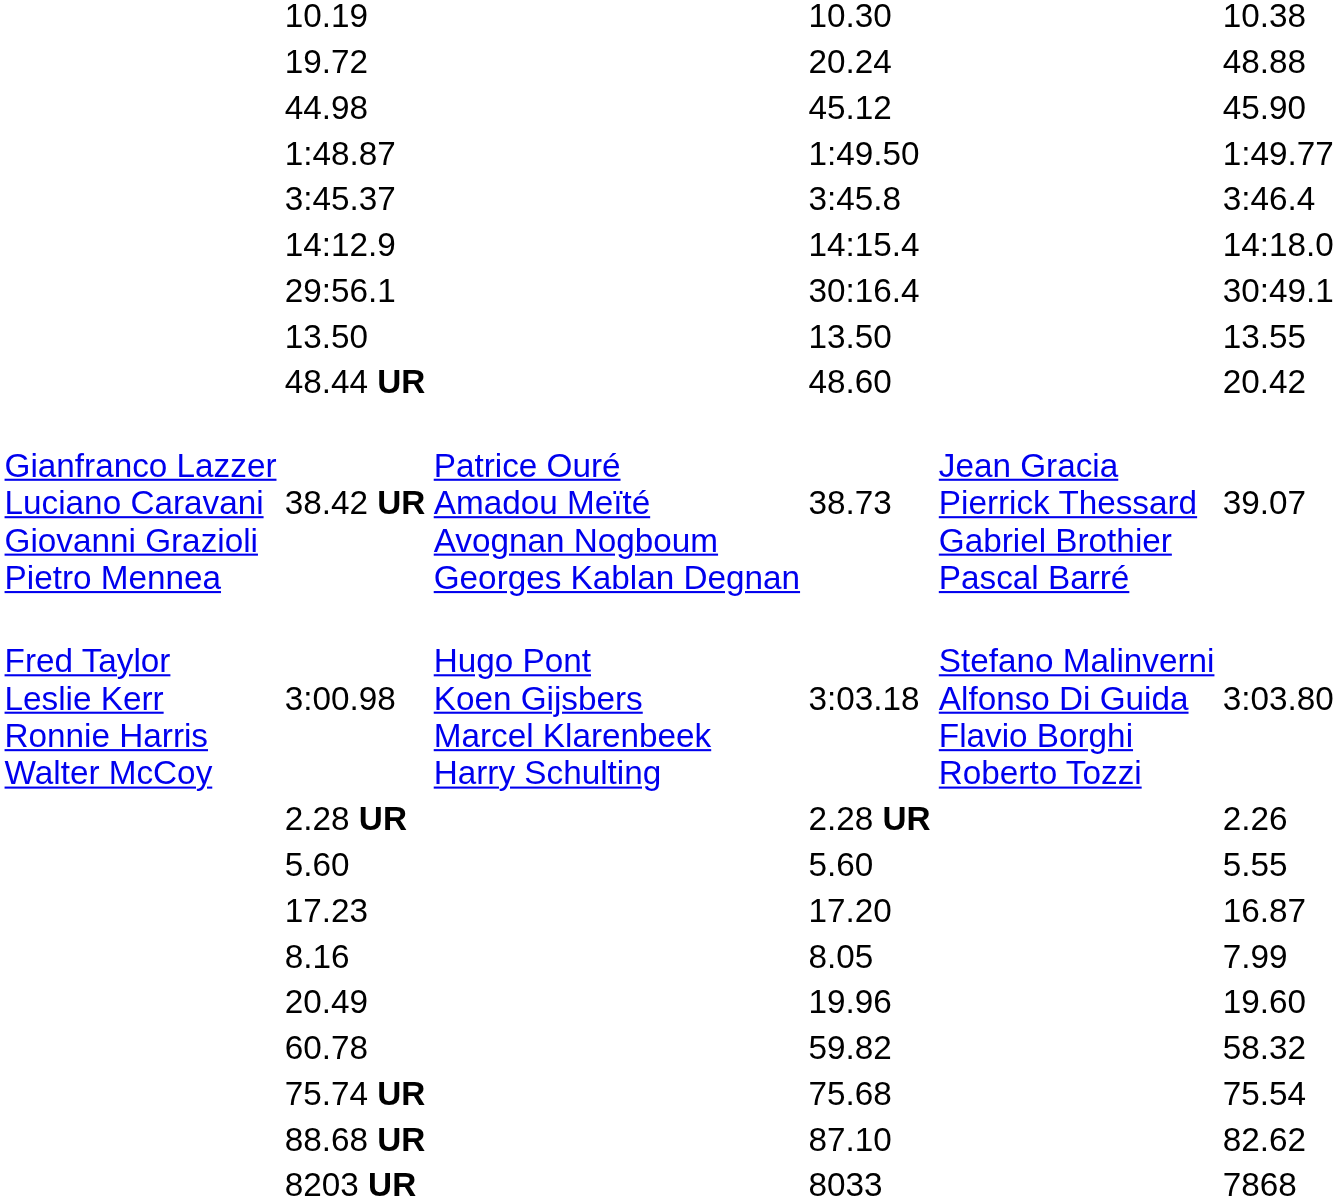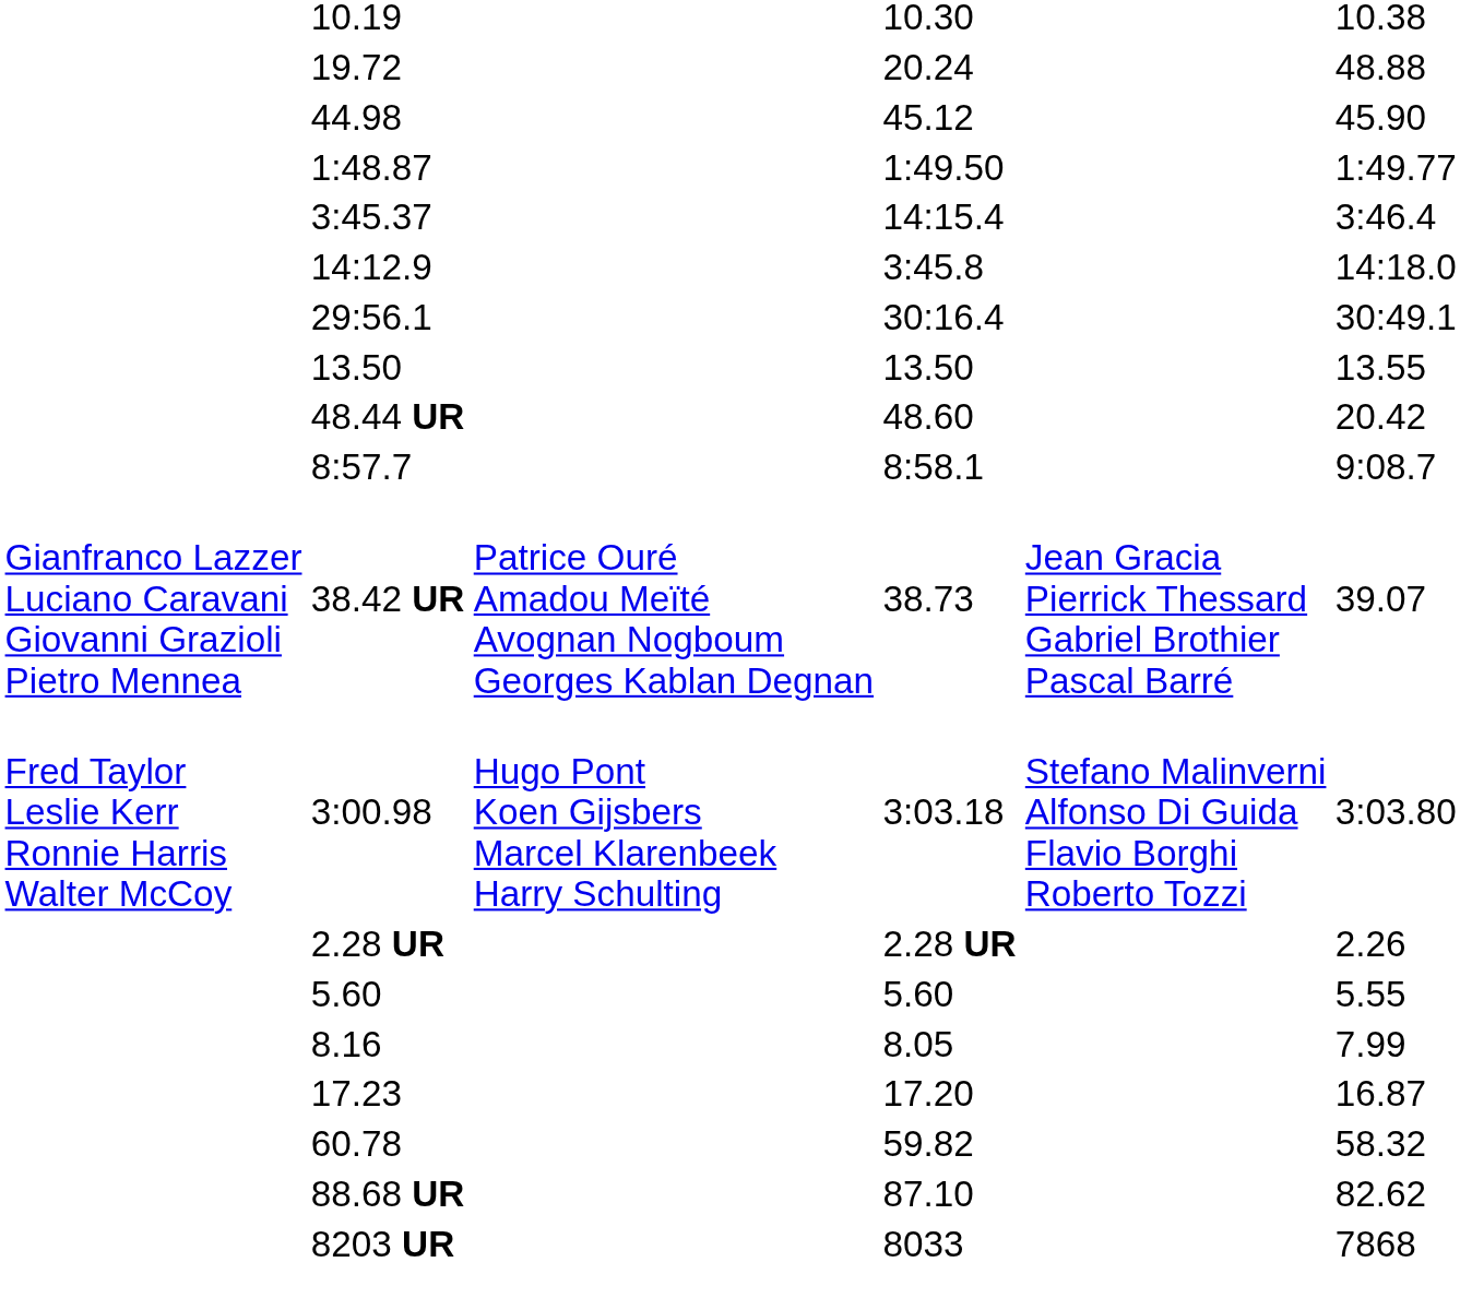 <table>
 <tr>
 <td></td>
 <td></td>
 <td>10.19</td>
 <td></td>
 <td>10.30</td>
 <td></td>
 <td>10.38</td>
 </tr>
 <tr>
 <td></td>
 <td></td>
 <td>19.72 </td>
 <td></td>
 <td>20.24</td>
 <td></td>
 <td>48.88</td>
 </tr>
 <tr>
 <td></td>
 <td></td>
 <td>44.98</td>
 <td></td>
 <td>45.12</td>
 <td></td>
 <td>45.90</td>
 </tr>
 <tr>
 <td></td>
 <td></td>
 <td>1:48.87</td>
 <td></td>
 <td>1:49.50</td>
 <td></td>
 <td>1:49.77</td>
 </tr>
 <tr>
 <td></td>
 <td></td>
 <td>3:45.37</td>
 <td></td>
-<td>3:45.8</td>
+<td>14:15.4</td>
 <td></td>
 <td>3:46.4</td>
 </tr>
 <tr>
 <td></td>
 <td></td>
 <td>14:12.9</td>
 <td></td>
-<td>14:15.4</td>
+<td>3:45.8</td>
 <td></td>
 <td>14:18.0</td>
 </tr>
 <tr>
 <td></td>
 <td></td>
 <td>29:56.1</td>
 <td></td>
 <td>30:16.4</td>
 <td></td>
 <td>30:49.1</td>
 </tr>
 <tr>
 <td></td>
 <td></td>
 <td>13.50</td>
 <td></td>
 <td>13.50</td>
 <td></td>
 <td>13.55</td>
 </tr>
 <tr>
 <td></td>
 <td></td>
 <td>48.44 <strong>UR</strong></td>
 <td></td>
 <td>48.60</td>
 <td></td>
 <td>20.42</td>
+</tr>
+<tr>
+<td></td>
+<td></td>
+<td>8:57.7</td>
+<td></td>
+<td>8:58.1</td>
+<td></td>
+<td>9:08.7</td>
 </tr>
 <tr>
 <td></td>
 <td><br><a href='#'>Gianfranco Lazzer</a><br><a href='#'>Luciano Caravani</a><br><a href='#'>Giovanni Grazioli</a><br><a href='#'>Pietro Mennea</a></td>
 <td>38.42 <strong>UR</strong></td>
 <td><br><a href='#'>Patrice Ouré</a><br><a href='#'>Amadou Meïté</a><br><a href='#'>Avognan Nogboum</a><br><a href='#'>Georges Kablan Degnan</a></td>
 <td>38.73</td>
 <td><br><a href='#'>Jean Gracia</a><br><a href='#'>Pierrick Thessard</a><br><a href='#'>Gabriel Brothier</a><br><a href='#'>Pascal Barré</a></td>
 <td>39.07</td>
 </tr>
 <tr>
 <td></td>
 <td><br><a href='#'>Fred Taylor</a><br><a href='#'>Leslie Kerr</a><br><a href='#'>Ronnie Harris</a><br><a href='#'>Walter McCoy</a></td>
 <td>3:00.98</td>
 <td><br><a href='#'>Hugo Pont</a><br><a href='#'>Koen Gijsbers</a><br><a href='#'>Marcel Klarenbeek</a><br><a href='#'>Harry Schulting</a></td>
 <td>3:03.18</td>
 <td><br><a href='#'>Stefano Malinverni</a><br><a href='#'>Alfonso Di Guida</a><br><a href='#'>Flavio Borghi</a><br><a href='#'>Roberto Tozzi</a></td>
 <td>3:03.80</td>
 </tr>
 <tr>
 <td></td>
 <td></td>
 <td>2.28 <strong>UR</strong></td>
 <td></td>
 <td>2.28 <strong>UR</strong></td>
 <td></td>
 <td>2.26</td>
 </tr>
 <tr>
 <td></td>
 <td></td>
 <td>5.60</td>
 <td></td>
 <td>5.60</td>
 <td></td>
 <td>5.55</td>
 </tr>
 <tr>
 <td></td>
 <td></td>
+<td>8.16</td>
+<td></td>
+<td>8.05</td>
+<td></td>
+<td>7.99</td>
+</tr>
+<tr>
+<td></td>
+<td></td>
 <td>17.23</td>
 <td></td>
 <td>17.20</td>
 <td></td>
 <td>16.87</td>
 </tr>
 <tr>
 <td></td>
 <td></td>
-<td>8.16</td>
-<td></td>
-<td>8.05</td>
-<td></td>
-<td>7.99</td>
-</tr>
-<tr>
-<td></td>
-<td></td>
-<td>20.49</td>
-<td></td>
-<td>19.96</td>
-<td></td>
-<td>19.60</td>
-</tr>
-<tr>
-<td></td>
-<td></td>
 <td>60.78</td>
 <td></td>
 <td>59.82</td>
 <td></td>
 <td>58.32</td>
-</tr>
-<tr>
-<td></td>
-<td></td>
-<td>75.74 <strong>UR</strong></td>
-<td></td>
-<td>75.68</td>
-<td></td>
-<td>75.54</td>
 </tr>
 <tr>
 <td></td>
 <td></td>
 <td>88.68 <strong>UR</strong></td>
 <td></td>
 <td>87.10</td>
 <td></td>
 <td>82.62</td>
 </tr>
 <tr>
 <td></td>
 <td></td>
 <td>8203 <strong>UR</strong></td>
 <td></td>
 <td>8033</td>
 <td></td>
 <td>7868</td>
 </tr>
 </table>
